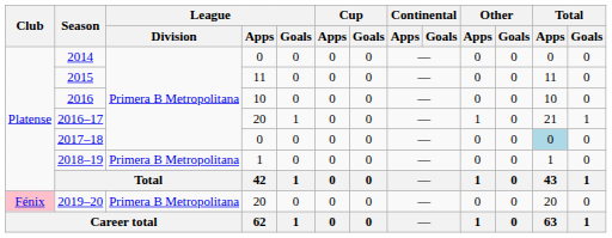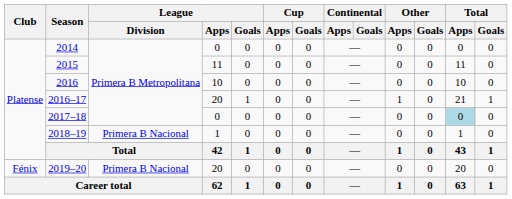 <table class="wikitable" style="text-align:center">
 <tr>
 <th rowspan="2">Club</th>
 <th rowspan="2">Season</th>
 <th colspan="3">League</th>
 <th colspan="2">Cup</th>
 <th colspan="2">Continental</th>
 <th colspan="2">Other</th>
 <th colspan="2">Total</th>
 </tr>
 <tr>
 <th>Division</th>
 <th>Apps</th>
 <th>Goals</th>
 <th>Apps</th>
 <th>Goals</th>
 <th>Apps</th>
 <th>Goals</th>
 <th>Apps</th>
 <th>Goals</th>
 <th>Apps</th>
 <th>Goals</th>
 </tr>
 <tr>
 <td rowspan="7"><a href='#'>Platense</a></td>
 <td><a href='#'>2014</a></td>
 <td rowspan="5"><a href='#'>Primera B Metropolitana</a></td>
 <td>0</td>
 <td>0</td>
 <td>0</td>
 <td>0</td>
 <td colspan="2">—</td>
 <td>0</td>
 <td>0</td>
 <td>0</td>
 <td>0</td>
 </tr>
 <tr>
 <td><a href='#'>2015</a></td>
 <td>11</td>
 <td>0</td>
 <td>0</td>
 <td>0</td>
 <td colspan="2">—</td>
 <td>0</td>
 <td>0</td>
 <td>11</td>
 <td>0</td>
 </tr>
 <tr>
 <td><a href='#'>2016</a></td>
 <td>10</td>
 <td>0</td>
 <td>0</td>
 <td>0</td>
 <td colspan="2">—</td>
 <td>0</td>
 <td>0</td>
 <td>10</td>
 <td>0</td>
 </tr>
 <tr>
 <td><a href='#'>2016–17</a></td>
 <td>20</td>
 <td>1</td>
 <td>0</td>
 <td>0</td>
 <td colspan="2">—</td>
 <td>1</td>
 <td>0</td>
 <td>21</td>
 <td>1</td>
 </tr>
 <tr>
 <td><a href='#'>2017–18</a></td>
 <td>0</td>
 <td>0</td>
 <td>0</td>
 <td>0</td>
 <td colspan="2">—</td>
 <td>0</td>
 <td>0</td>
 <td style="background: lightblue;">0</td>
 <td>0</td>
 </tr>
 <tr>
 <td><a href='#'>2018–19</a></td>
-<td rowspan="1"><a href='#'>Primera B Metropolitana</a></td>
+<td rowspan="1"><a href='#'>Primera B Nacional</a></td>
 <td>1</td>
 <td>0</td>
 <td>0</td>
 <td>0</td>
 <td colspan="2">—</td>
 <td>0</td>
 <td>0</td>
 <td>1</td>
 <td>0</td>
 </tr>
 <tr>
 <th colspan="2">Total</th>
 <th>42</th>
 <th>1</th>
 <th>0</th>
 <th>0</th>
 <th colspan="2">—</th>
 <th>1</th>
 <th>0</th>
 <th>43</th>
 <th>1</th>
 </tr>
 <tr>
-<td rowspan="1" style="background: pink;"><a href='#'>Fénix</a></td>
+<td rowspan="1"><a href='#'>Fénix</a></td>
 <td><a href='#'>2019–20</a></td>
-<td rowspan="1"><a href='#'>Primera B Metropolitana</a></td>
+<td rowspan="1"><a href='#'>Primera B Nacional</a></td>
 <td>20</td>
 <td>0</td>
 <td>0</td>
 <td>0</td>
 <td colspan="2">—</td>
 <td>0</td>
 <td>0</td>
 <td>20</td>
 <td>0</td>
 </tr>
 <tr>
 <th colspan="3">Career total</th>
 <th>62</th>
 <th>1</th>
 <th>0</th>
 <th>0</th>
 <th colspan="2">—</th>
 <th>1</th>
 <th>0</th>
 <th>63</th>
 <th>1</th>
 </tr>
 </table>
